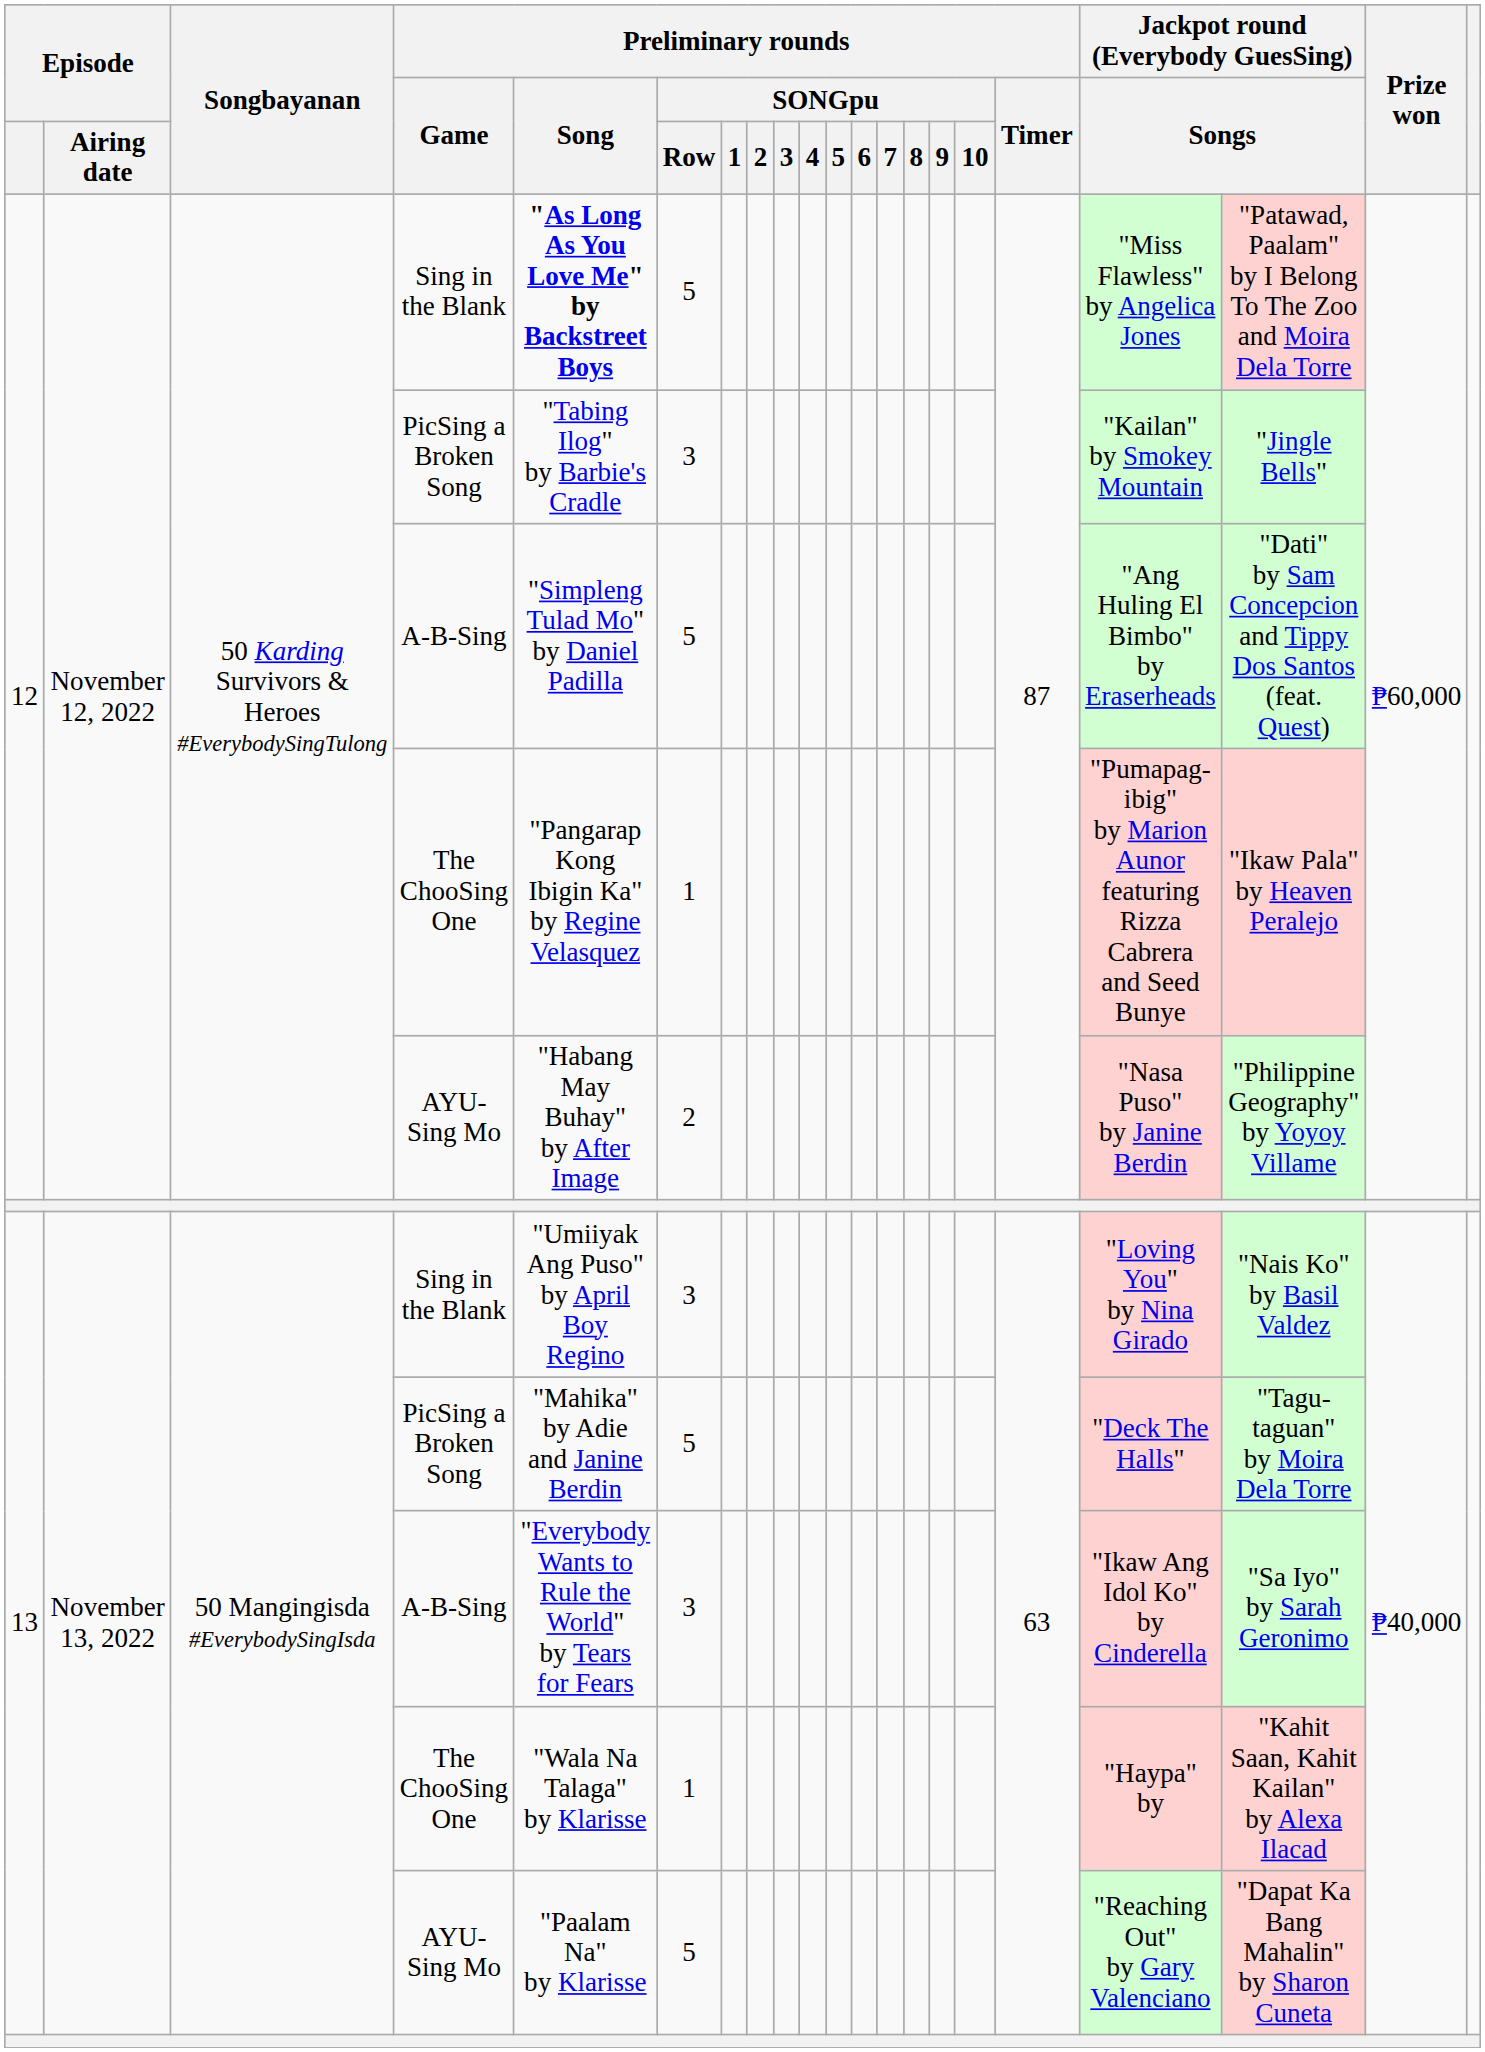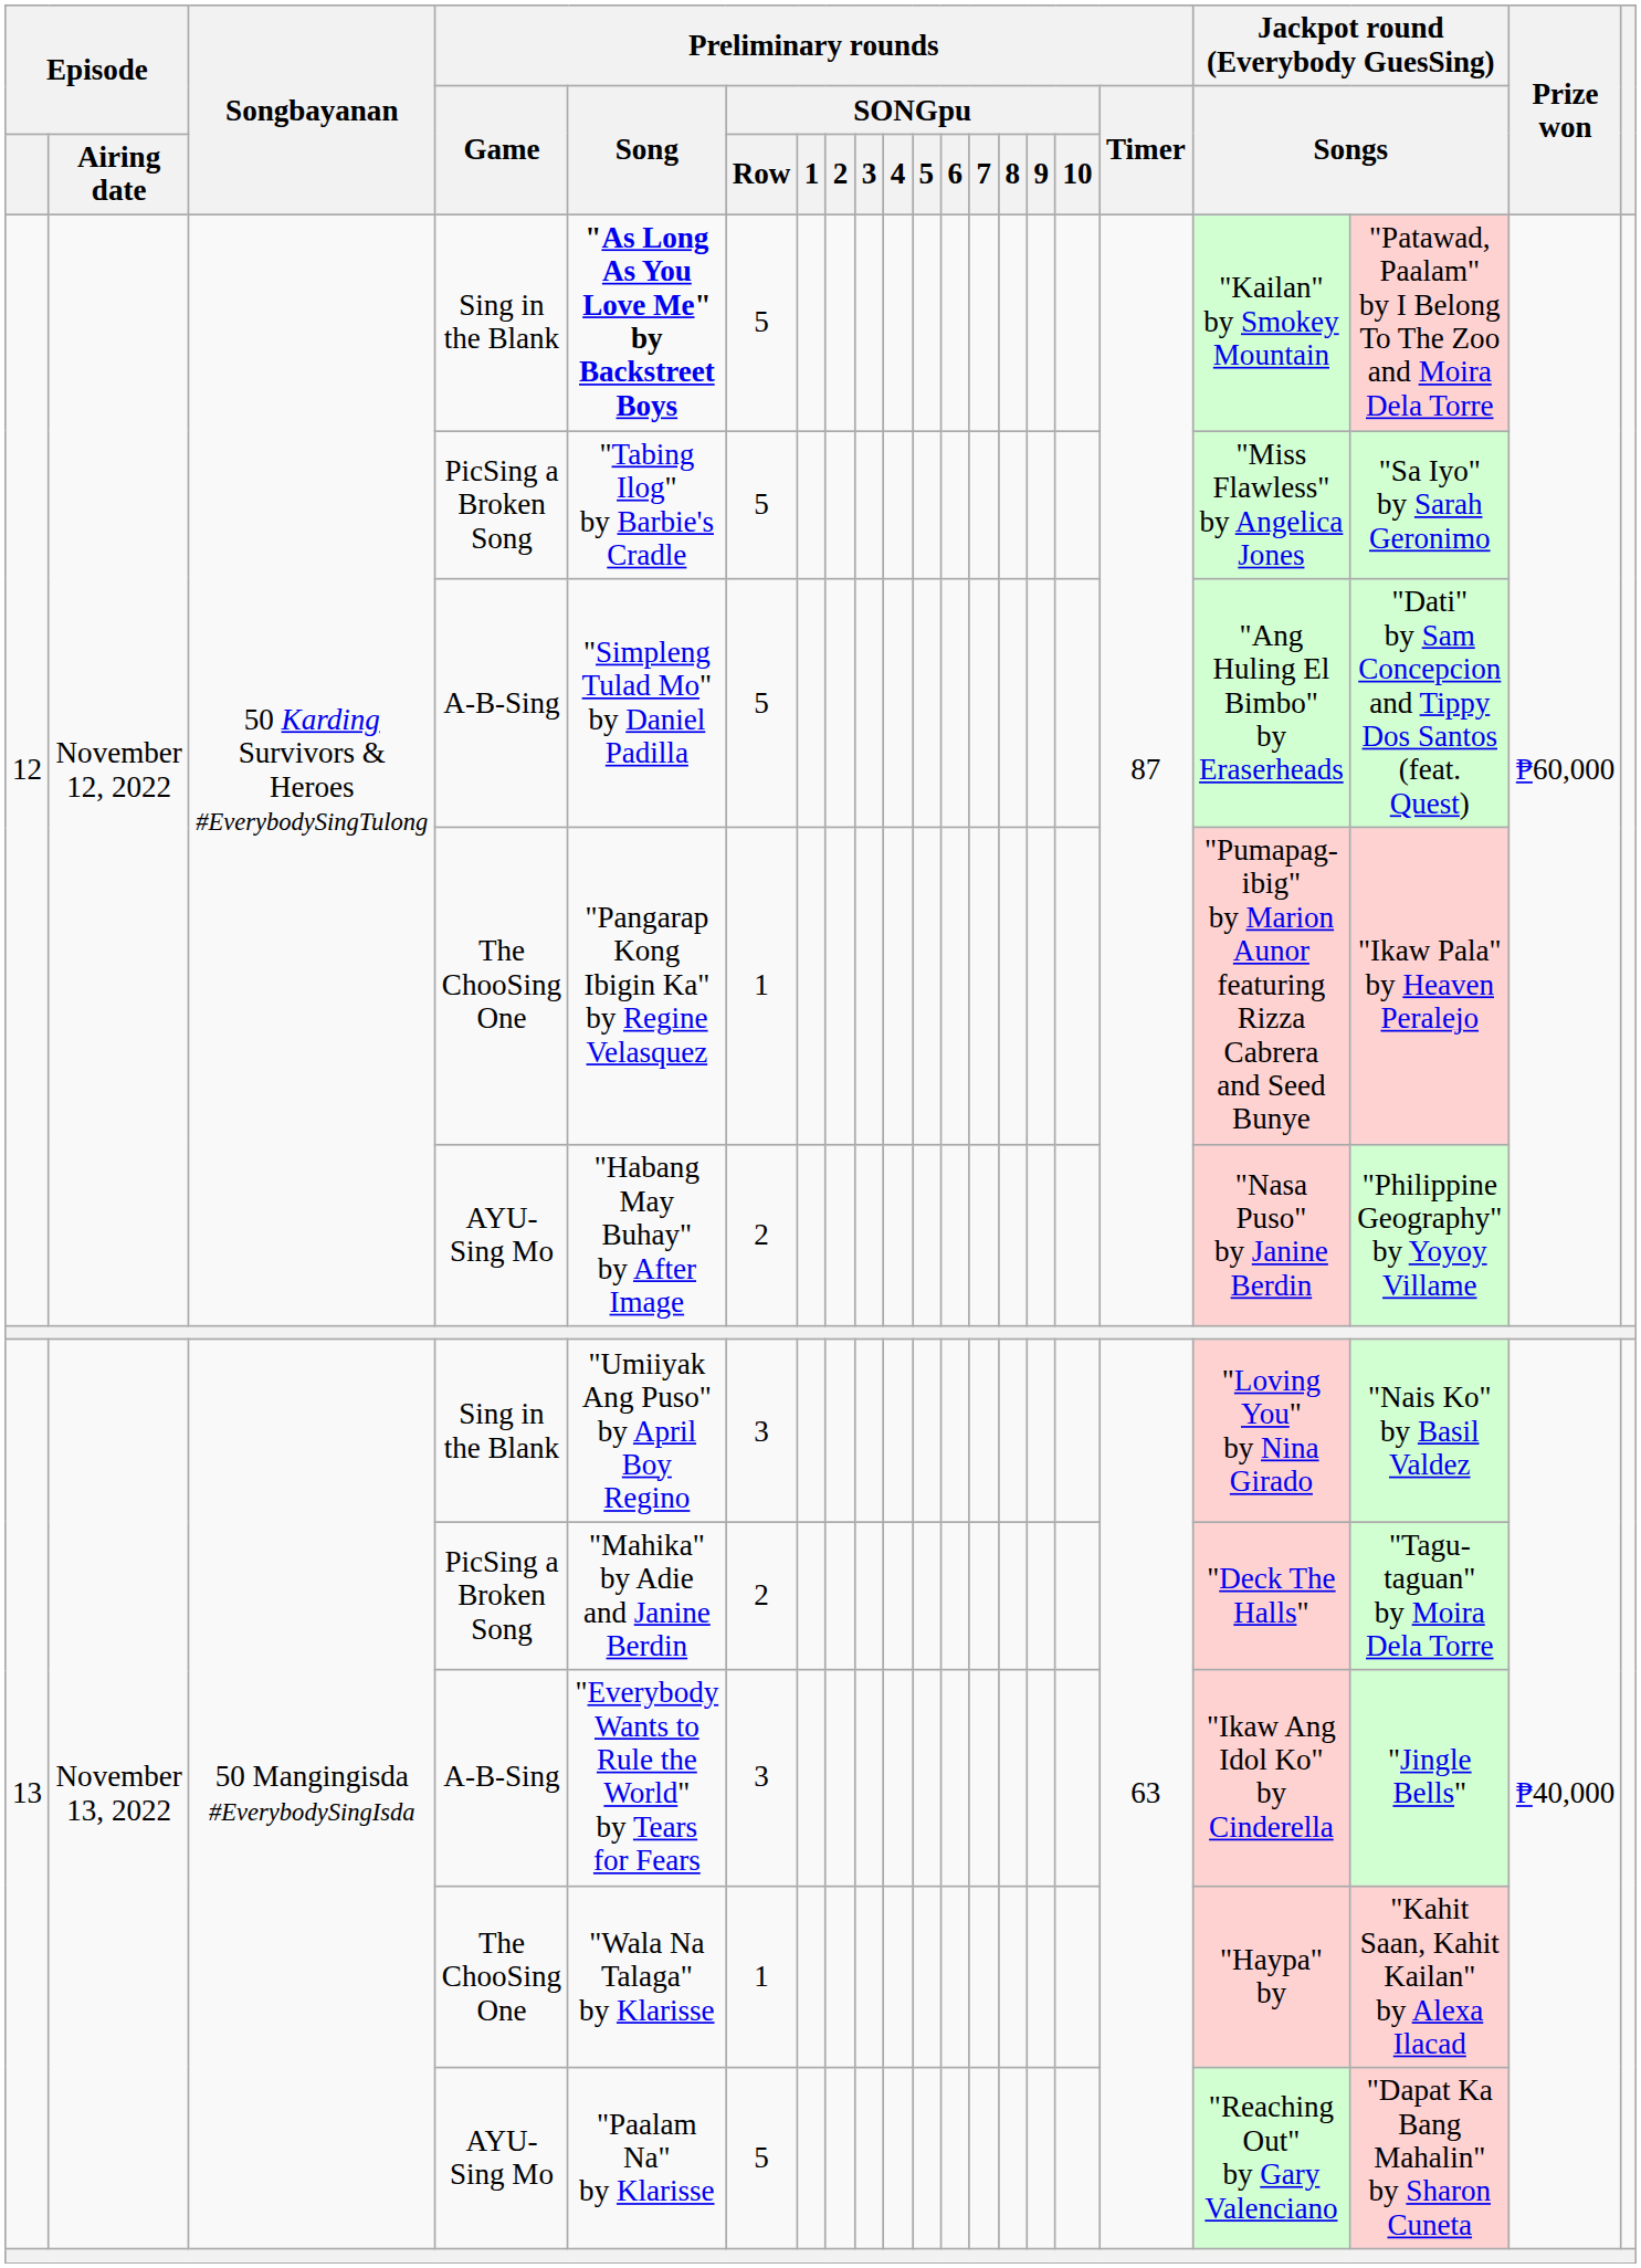 <table class="wikitable mw-collapsible mw-collapsed" style="text-align:center; width:100%">
 <tr>
 <th colspan=2 rowspan=2>Episode</th>
 <th rowspan=3>Songbayanan</th>
 <th colspan=14>Preliminary rounds</th>
 <th colspan=2>Jackpot round<br>(Everybody GuesSing)</th>
 <th rowspan=3>Prize won</th>
 <th rowspan=3></th>
 </tr>
 <tr>
 <th rowspan=2>Game</th>
 <th rowspan=2>Song</th>
 <th colspan=11>SONGpu</th>
 <th rowspan=2>Timer</th>
 <th colspan=2 rowspan=2>Songs</th>
 </tr>
 <tr>
 <th></th>
 <th>Airing date</th>
 <th>Row</th>
 <th>1</th>
 <th>2</th>
 <th>3</th>
 <th>4</th>
 <th>5</th>
 <th>6</th>
 <th>7</th>
 <th>8</th>
 <th>9</th>
 <th>10</th>
 </tr>
 <tr>
 <td rowspan=5>12</td>
 <td rowspan=5>November 12, 2022</td>
 <td rowspan=5>50 <a href='#'><em>Karding</em></a> Survivors & Heroes<br><small><em>#EverybodySingTulong</em></small></td>
 <td>Sing in the Blank</td>
 <td><strong>"<a href='#'>As Long As You Love Me</a>"<br> by <a href='#'>Backstreet Boys</a></strong></td>
 <td>5</td>
 <td></td>
 <td></td>
 <td></td>
 <td></td>
 <td></td>
 <td></td>
 <td></td>
 <td></td>
 <td></td>
 <td></td>
 <td rowspan=5>87 </td>
-<td bgcolor=D2FFD2>"Miss Flawless"<br>by <a href='#'>Angelica Jones</a></td>
+<td bgcolor=D2FFD2>"Kailan"<br>by <a href='#'>Smokey Mountain</a></td>
 <td bgcolor=FFD2D2>"Patawad, Paalam"<br>by I Belong To The Zoo <br>and <a href='#'>Moira Dela Torre</a></td>
 <td rowspan=5><a href='#'>₱</a>60,000</td>
 <td rowspan=5></td>
 </tr>
 <tr>
 <td>PicSing a Broken Song</td>
 <td>"<a href='#'>Tabing Ilog</a>"<br>by <a href='#'>Barbie's Cradle</a></td>
-<td>3</td>
+<td>5</td>
 <td></td>
 <td></td>
 <td></td>
 <td></td>
 <td></td>
 <td></td>
 <td></td>
 <td></td>
 <td></td>
 <td></td>
-<td bgcolor=D2FFD2>"Kailan"<br>by <a href='#'>Smokey Mountain</a></td>
-<td bgcolor=D2FFD2>"<a href='#'>Jingle Bells</a>"</td>
+<td bgcolor=D2FFD2>"Miss Flawless"<br>by <a href='#'>Angelica Jones</a></td>
+<td bgcolor=D2FFD2>"Sa Iyo"<br>by <a href='#'>Sarah Geronimo</a></td>
 </tr>
 <tr>
 <td>A-B-Sing</td>
 <td>"<a href='#'>Simpleng Tulad Mo</a>"<br>by <a href='#'>Daniel Padilla</a></td>
 <td>5</td>
 <td></td>
 <td></td>
 <td></td>
 <td></td>
 <td></td>
 <td></td>
 <td></td>
 <td></td>
 <td></td>
 <td></td>
 <td bgcolor=D2FFD2>"Ang Huling El Bimbo"<br>by <a href='#'>Eraserheads</a></td>
 <td bgcolor=D2FFD2>"Dati"<br>by <a href='#'>Sam Concepcion</a> and <a href='#'>Tippy Dos Santos</a> (feat. <a href='#'>Quest</a>)</td>
 </tr>
 <tr>
 <td>The ChooSing One</td>
 <td>"Pangarap Kong Ibigin Ka"<br>by <a href='#'>Regine Velasquez</a></td>
 <td>1</td>
 <td></td>
 <td></td>
 <td></td>
 <td></td>
 <td></td>
 <td></td>
 <td></td>
 <td></td>
 <td></td>
 <td></td>
 <td bgcolor=FFD2D2>"Pumapag-ibig"<br>by <a href='#'>Marion Aunor</a> featuring<br> Rizza Cabrera and Seed Bunye</td>
 <td bgcolor=FFD2D2>"Ikaw Pala"<br>by <a href='#'>Heaven Peralejo</a></td>
 </tr>
 <tr>
 <td>AYU-Sing Mo</td>
 <td>"Habang May Buhay"<br>by <a href='#'>After Image</a></td>
 <td>2</td>
 <td></td>
 <td></td>
 <td></td>
 <td></td>
 <td></td>
 <td></td>
 <td></td>
 <td></td>
 <td></td>
 <td></td>
 <td bgcolor=FFD2D2>"Nasa Puso"<br>by <a href='#'>Janine Berdin</a></td>
 <td bgcolor=D2FFD2>"Philippine Geography"<br>by <a href='#'>Yoyoy Villame</a></td>
 </tr>
 <tr>
 <th colspan=21 bgcolor=555></th>
 </tr>
 <tr>
 <td rowspan=5>13</td>
 <td rowspan=5>November 13, 2022</td>
 <td rowspan=5>50 Mangingisda<br><small><em>#EverybodySingIsda</em></small></td>
 <td>Sing in the Blank</td>
 <td>"Umiiyak Ang Puso"<br>by <a href='#'>April Boy Regino</a></td>
 <td>3</td>
 <td></td>
 <td></td>
 <td></td>
 <td></td>
 <td></td>
 <td></td>
 <td></td>
 <td></td>
 <td></td>
 <td></td>
 <td rowspan=5>63 </td>
 <td bgcolor=FFD2D2>"<a href='#'>Loving You</a>"<br>by <a href='#'>Nina Girado</a></td>
 <td bgcolor=D2FFD2>"Nais Ko"<br>by <a href='#'>Basil Valdez</a></td>
 <td rowspan=5><a href='#'>₱</a>40,000</td>
 <td rowspan=5></td>
 </tr>
 <tr>
 <td>PicSing a Broken Song</td>
 <td>"Mahika"<br>by Adie and <a href='#'>Janine Berdin</a></td>
-<td>5</td>
+<td>2</td>
 <td></td>
 <td></td>
 <td></td>
 <td></td>
 <td></td>
 <td></td>
 <td></td>
 <td></td>
 <td></td>
 <td></td>
 <td bgcolor=FFD2D2>"<a href='#'>Deck The Halls</a>"</td>
 <td bgcolor=D2FFD2>"Tagu-taguan"<br>by <a href='#'>Moira Dela Torre</a></td>
 </tr>
 <tr>
 <td>A-B-Sing</td>
 <td>"<a href='#'>Everybody Wants to Rule the World</a>"<br>by <a href='#'>Tears for Fears</a></td>
 <td>3</td>
 <td></td>
 <td></td>
 <td></td>
 <td></td>
 <td></td>
 <td></td>
 <td></td>
 <td></td>
 <td></td>
 <td></td>
 <td bgcolor=FFD2D2>"Ikaw Ang Idol Ko"<br>by <a href='#'>Cinderella</a></td>
-<td bgcolor=D2FFD2>"Sa Iyo"<br>by <a href='#'>Sarah Geronimo</a></td>
+<td bgcolor=D2FFD2>"<a href='#'>Jingle Bells</a>"</td>
 </tr>
 <tr>
 <td>The ChooSing One</td>
 <td>"Wala Na Talaga"<br>by <a href='#'>Klarisse</a></td>
 <td>1</td>
 <td></td>
 <td></td>
 <td></td>
 <td></td>
 <td></td>
 <td></td>
 <td></td>
 <td></td>
 <td></td>
 <td></td>
 <td bgcolor=FFD2D2>"Haypa"<br>by </td>
 <td bgcolor=FFD2D2>"Kahit Saan, Kahit Kailan"<br>by <a href='#'>Alexa Ilacad</a></td>
 </tr>
 <tr>
 <td>AYU-Sing Mo</td>
 <td>"Paalam Na"<br>by <a href='#'>Klarisse</a></td>
 <td>5</td>
 <td></td>
 <td></td>
 <td></td>
 <td></td>
 <td></td>
 <td></td>
 <td></td>
 <td></td>
 <td></td>
 <td></td>
 <td bgcolor=D2FFD2>"Reaching Out"<br>by <a href='#'>Gary Valenciano</a></td>
 <td bgcolor=FFD2D2>"Dapat Ka Bang Mahalin"<br>by <a href='#'>Sharon Cuneta</a></td>
 </tr>
 <tr>
 <th colspan=21 bgcolor=555></th>
 </tr>
 <tr>
 </tr>
 </table>
